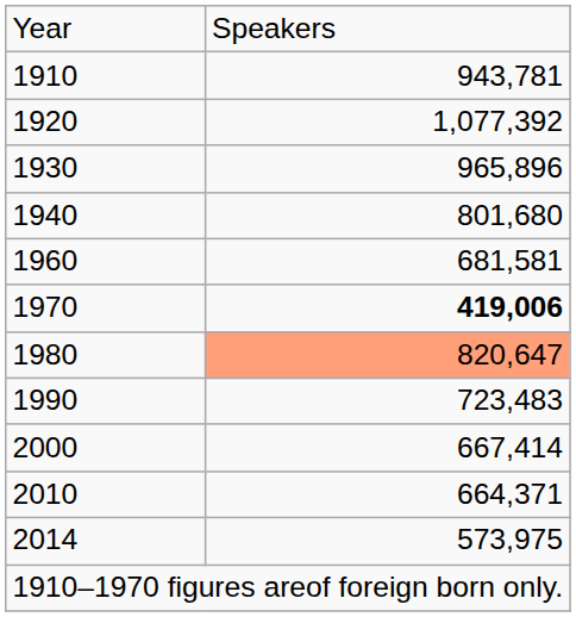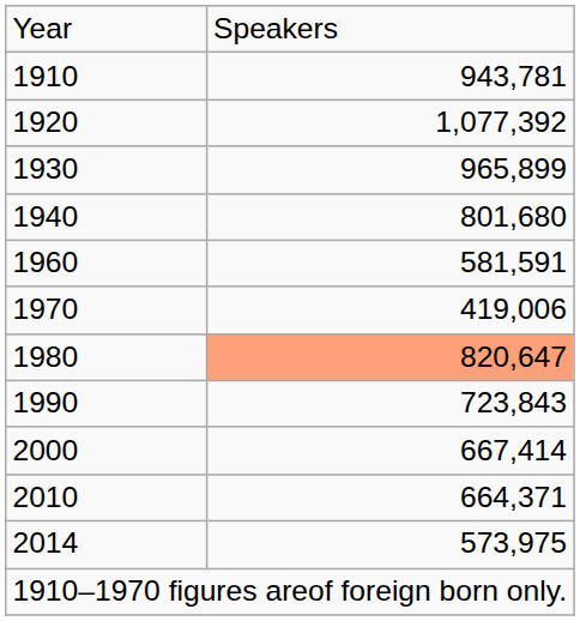 <table class="wikitable floatright">
 <tr>
 <td>Year</td>
 <td>Speakers</td>
 </tr>
 <tr>
 <td>1910</td>
 <td style="text-align:right;">943,781</td>
 </tr>
 <tr>
 <td>1920</td>
 <td style="text-align:right;">1,077,392</td>
 </tr>
 <tr>
 <td>1930</td>
-<td style="text-align:right;">965,896</td>
+<td style="text-align:right;">965,899</td>
 </tr>
 <tr>
 <td>1940</td>
 <td style="text-align:right;">801,680</td>
 </tr>
 <tr>
 <td>1960</td>
-<td style="text-align:right;">681,581</td>
+<td style="text-align:right;">581,591</td>
 </tr>
 <tr>
 <td>1970</td>
-<td style="text-align:right;"><strong>419,006</strong></td>
+<td style="text-align:right;">419,006</td>
 </tr>
 <tr>
 <td>1980</td>
 <td style="background: lightsalmon; text-align:right;">820,647</td>
 </tr>
 <tr>
 <td>1990</td>
-<td style="text-align:right;">723,483</td>
+<td style="text-align:right;">723,843</td>
 </tr>
 <tr>
 <td>2000</td>
 <td style="text-align:right;">667,414</td>
 </tr>
 <tr>
 <td>2010</td>
 <td style="text-align:right;">664,371</td>
 </tr>
 <tr>
 <td>2014</td>
 <td style="text-align:right;">573,975</td>
 </tr>
 <tr>
 <td colspan="2">1910–1970 figures areof foreign born only.</td>
 </tr>
 </table>
